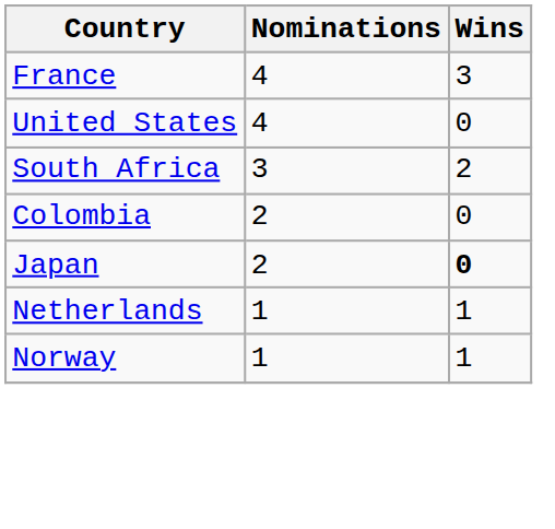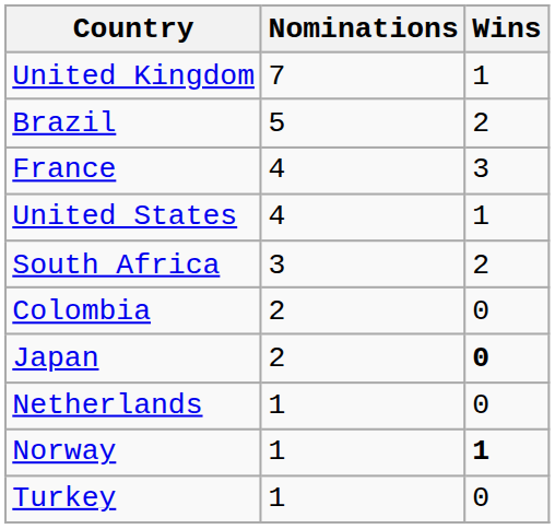 <table class="wikitable">
 <tr>
 <th>Country</th>
 <th>Nominations</th>
 <th>Wins</th>
+</tr>
+<tr>
+<td><a href='#'>United Kingdom</a></td>
+<td>7</td>
+<td>1</td>
+</tr>
+<tr>
+<td><a href='#'>Brazil</a></td>
+<td>5</td>
+<td>2</td>
 </tr>
 <tr>
 <td><a href='#'>France</a></td>
 <td>4</td>
 <td>3</td>
 </tr>
 <tr>
 <td><a href='#'>United States</a></td>
 <td>4</td>
-<td>0</td>
+<td>1</td>
 </tr>
 <tr>
 <td><a href='#'>South Africa</a></td>
 <td>3</td>
 <td>2</td>
 </tr>
 <tr>
 <td><a href='#'>Colombia</a></td>
 <td>2</td>
 <td>0</td>
 </tr>
 <tr>
 <td><a href='#'>Japan</a></td>
 <td>2</td>
 <td><strong>0</strong></td>
 </tr>
 <tr>
 <td><a href='#'>Netherlands</a></td>
 <td>1</td>
-<td>1</td>
+<td>0</td>
 </tr>
 <tr>
 <td><a href='#'>Norway</a></td>
 <td>1</td>
+<td><strong>1</strong></td>
+</tr>
+<tr>
+<td><a href='#'>Turkey</a></td>
 <td>1</td>
+<td>0</td>
 </tr>
 <tr>
 </tr>
 </table>
